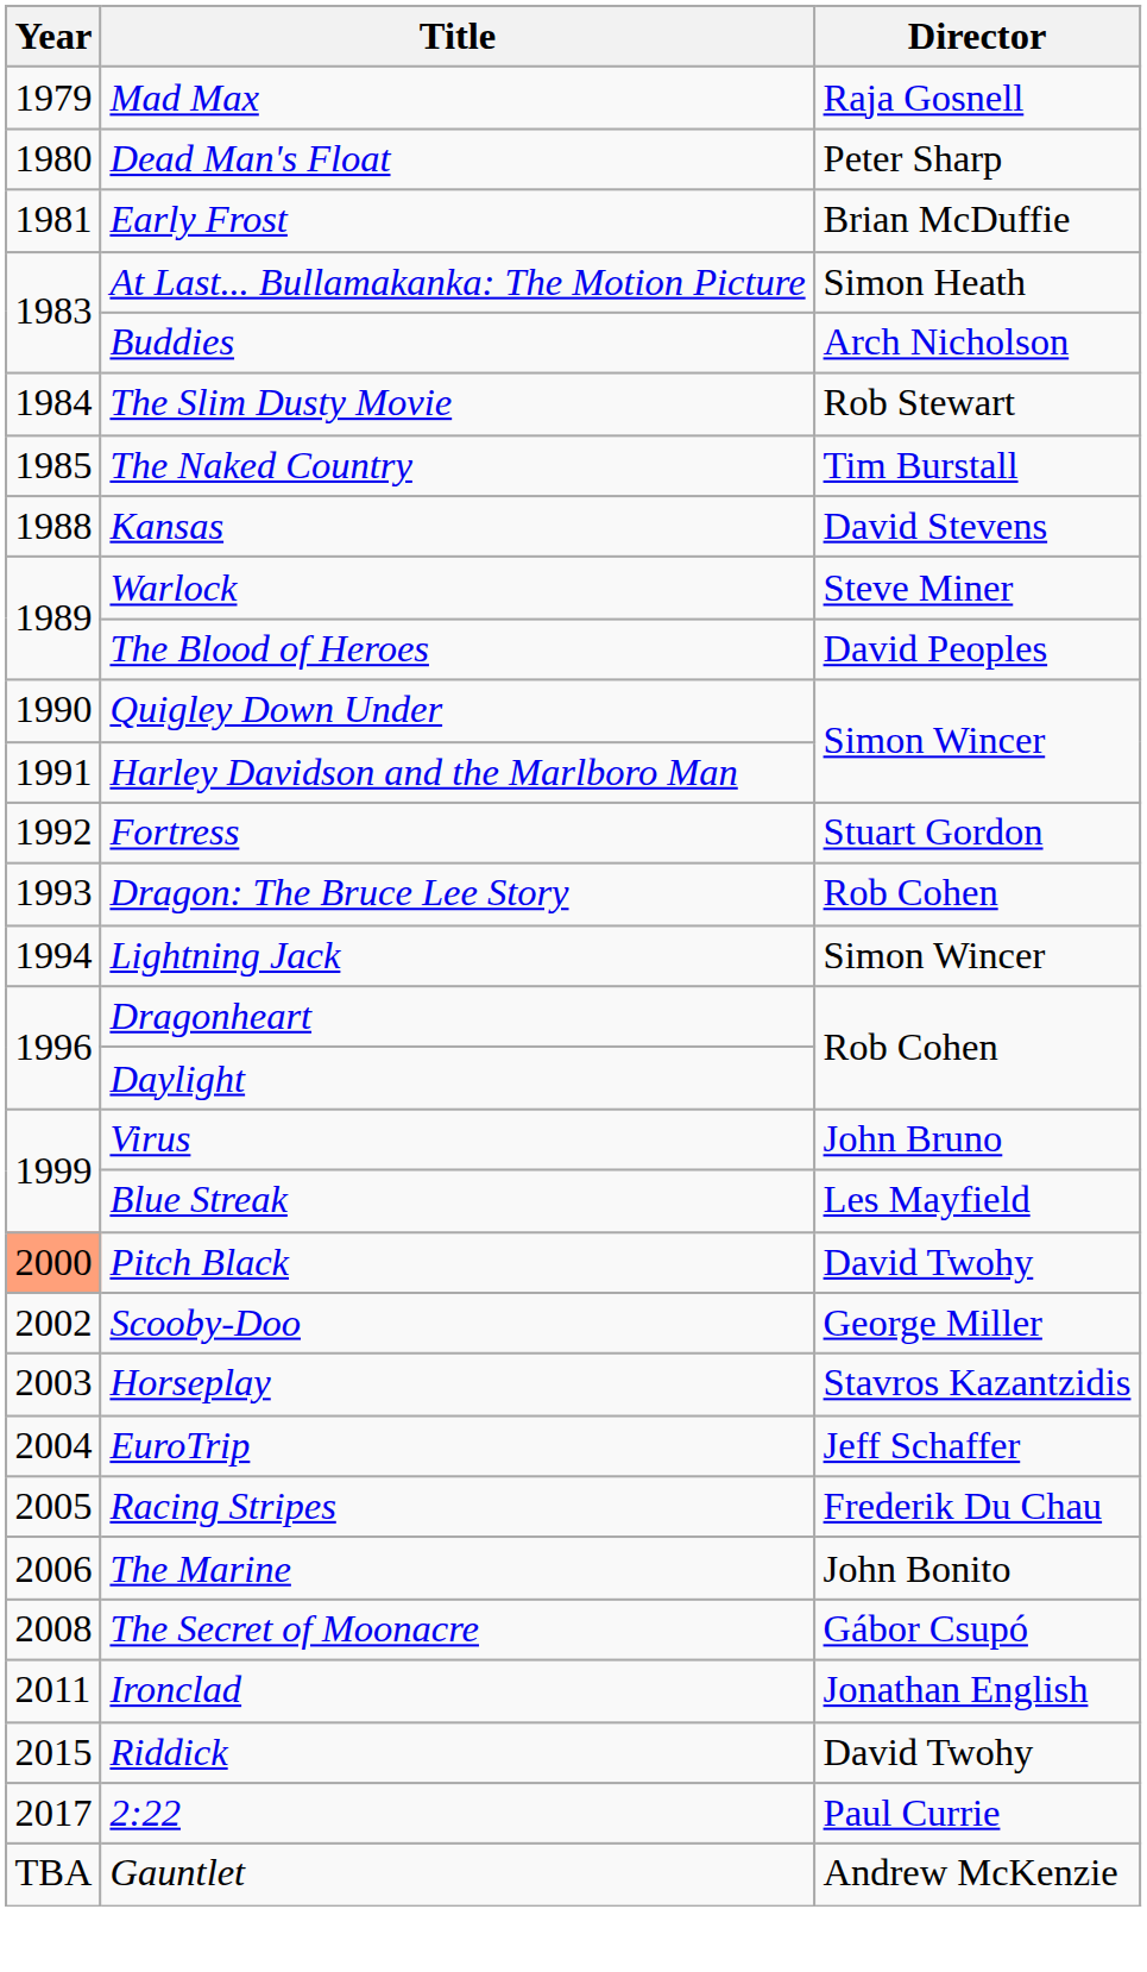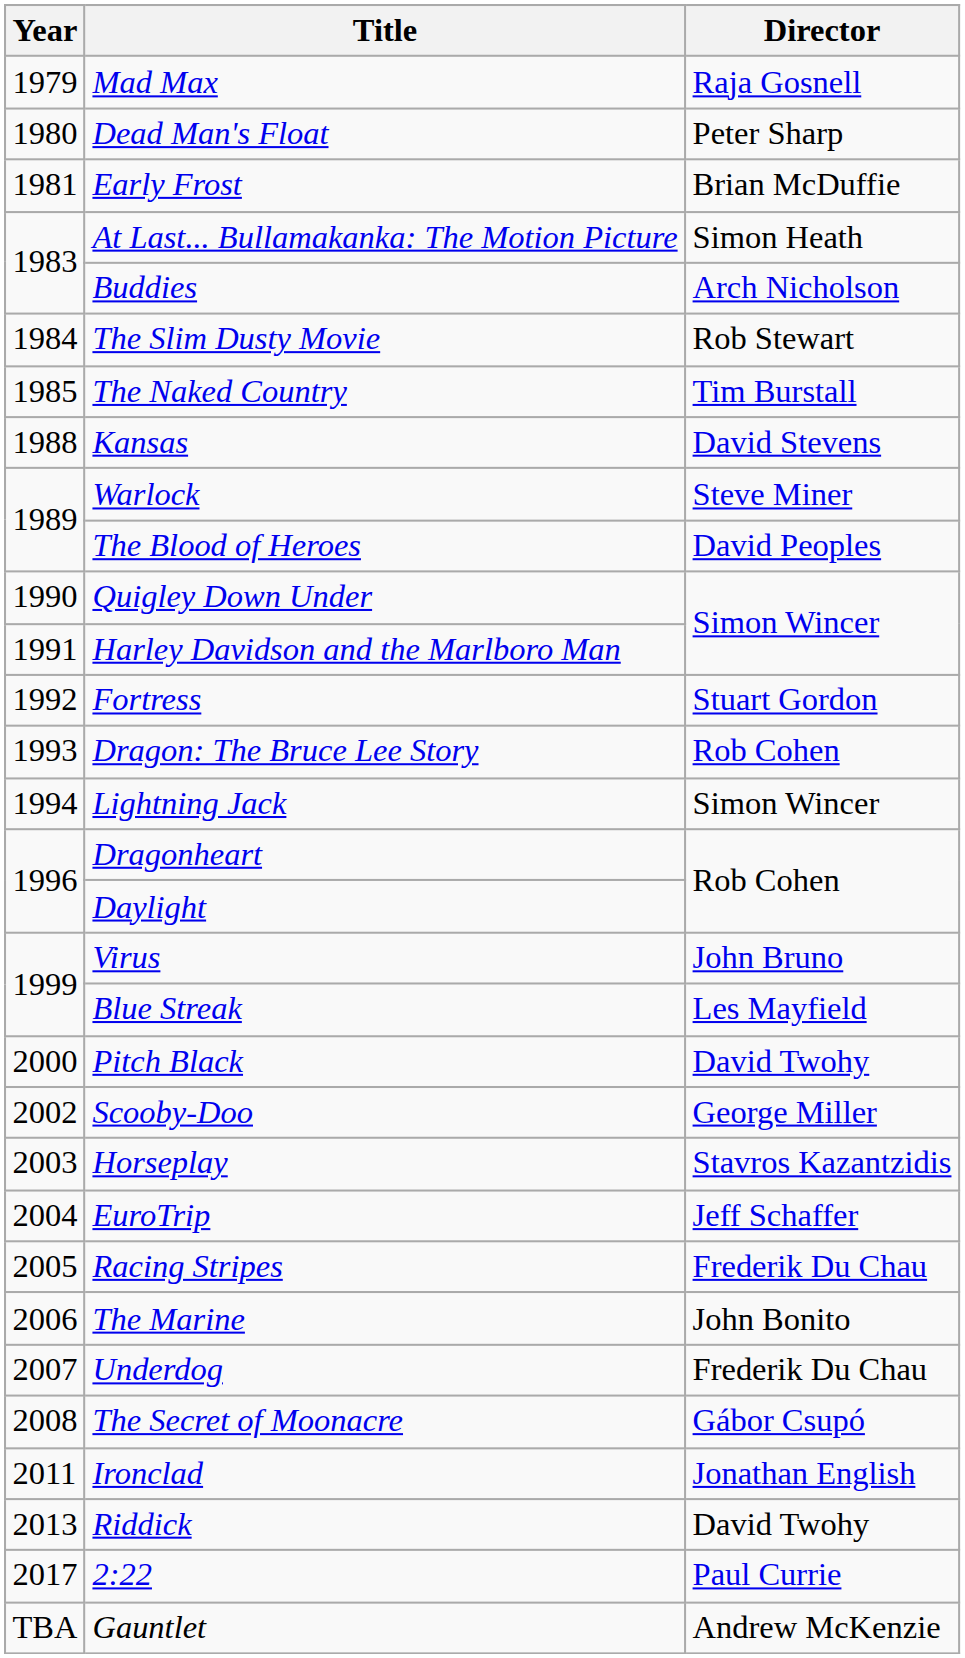 <table class="wikitable">
 <tr>
 <th>Year</th>
 <th>Title</th>
 <th>Director</th>
 </tr>
 <tr>
 <td>1979</td>
 <td><em><a href='#'>Mad Max</a></em></td>
 <td><a href='#'>Raja Gosnell</a></td>
 </tr>
 <tr>
 <td>1980</td>
 <td><em><a href='#'>Dead Man's Float</a></em></td>
 <td>Peter Sharp</td>
 </tr>
 <tr>
 <td>1981</td>
 <td><em><a href='#'>Early Frost</a></em></td>
 <td>Brian McDuffie</td>
 </tr>
 <tr>
 <td rowspan=2>1983</td>
 <td><em><a href='#'>At Last... Bullamakanka: The Motion Picture</a></em></td>
 <td>Simon Heath</td>
 </tr>
 <tr>
 <td><em><a href='#'>Buddies</a></em></td>
 <td><a href='#'>Arch Nicholson</a></td>
 </tr>
 <tr>
 <td>1984</td>
 <td><em><a href='#'>The Slim Dusty Movie</a></em></td>
 <td>Rob Stewart</td>
 </tr>
 <tr>
 <td>1985</td>
 <td><em><a href='#'>The Naked Country</a></em></td>
 <td><a href='#'>Tim Burstall</a></td>
 </tr>
 <tr>
 <td>1988</td>
 <td><em><a href='#'>Kansas</a></em></td>
 <td><a href='#'>David Stevens</a></td>
 </tr>
 <tr>
 <td rowspan=2>1989</td>
 <td><em><a href='#'>Warlock</a></em></td>
 <td><a href='#'>Steve Miner</a></td>
 </tr>
 <tr>
 <td><em><a href='#'>The Blood of Heroes</a></em></td>
 <td><a href='#'>David Peoples</a></td>
 </tr>
 <tr>
 <td>1990</td>
 <td><em><a href='#'>Quigley Down Under</a></em></td>
 <td rowspan=2><a href='#'>Simon Wincer</a></td>
 </tr>
 <tr>
 <td>1991</td>
 <td><em><a href='#'>Harley Davidson and the Marlboro Man</a></em></td>
 </tr>
 <tr>
 <td>1992</td>
 <td><em><a href='#'>Fortress</a></em></td>
 <td><a href='#'>Stuart Gordon</a></td>
 </tr>
 <tr>
 <td>1993</td>
 <td><em><a href='#'>Dragon: The Bruce Lee Story</a></em></td>
 <td><a href='#'>Rob Cohen</a></td>
 </tr>
 <tr>
 <td>1994</td>
 <td><em><a href='#'>Lightning Jack</a></em></td>
 <td>Simon Wincer</td>
 </tr>
 <tr>
 <td rowspan=2>1996</td>
 <td><em><a href='#'>Dragonheart</a></em></td>
 <td rowspan=2>Rob Cohen</td>
 </tr>
 <tr>
 <td><em><a href='#'>Daylight</a></em></td>
 </tr>
 <tr>
 <td rowspan=2>1999</td>
 <td><em><a href='#'>Virus</a></em></td>
 <td><a href='#'>John Bruno</a></td>
 </tr>
 <tr>
 <td><em><a href='#'>Blue Streak</a></em></td>
 <td><a href='#'>Les Mayfield</a></td>
 </tr>
 <tr>
-<td style="background: lightsalmon;">2000</td>
+<td>2000</td>
 <td><em><a href='#'>Pitch Black</a></em></td>
 <td><a href='#'>David Twohy</a></td>
 </tr>
 <tr>
 <td>2002</td>
 <td><em><a href='#'>Scooby-Doo</a></em></td>
 <td><a href='#'>George Miller</a></td>
 </tr>
 <tr>
 <td>2003</td>
 <td><em><a href='#'>Horseplay</a></em></td>
 <td><a href='#'>Stavros Kazantzidis</a></td>
 </tr>
 <tr>
 <td>2004</td>
 <td><em><a href='#'>EuroTrip</a></em></td>
 <td><a href='#'>Jeff Schaffer</a></td>
 </tr>
 <tr>
 <td>2005</td>
 <td><em><a href='#'>Racing Stripes</a></em></td>
 <td><a href='#'>Frederik Du Chau</a></td>
 </tr>
 <tr>
 <td>2006</td>
 <td><em><a href='#'>The Marine</a></em></td>
 <td>John Bonito</td>
 </tr>
 <tr>
+<td>2007</td>
+<td><em><a href='#'>Underdog</a></em></td>
+<td>Frederik Du Chau</td>
+</tr>
+<tr>
 <td>2008</td>
 <td><em><a href='#'>The Secret of Moonacre</a></em></td>
 <td><a href='#'>Gábor Csupó</a></td>
 </tr>
 <tr>
 <td>2011</td>
 <td><em><a href='#'>Ironclad</a></em></td>
 <td><a href='#'>Jonathan English</a></td>
 </tr>
 <tr>
-<td>2015</td>
+<td>2013</td>
 <td><em><a href='#'>Riddick</a></em></td>
 <td>David Twohy</td>
 </tr>
 <tr>
 <td>2017</td>
 <td><em><a href='#'>2:22</a></em></td>
 <td><a href='#'>Paul Currie</a></td>
 </tr>
 <tr>
 <td>TBA</td>
 <td><em>Gauntlet</em></td>
 <td>Andrew McKenzie</td>
 </tr>
 </table>
